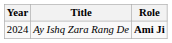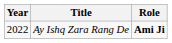 <table class="wikitable sortable plainrowheaders">
 <tr style="text-align:center;">
 <th scope="col">Year</th>
 <th scope="col">Title</th>
 <th scope="col">Role</th>
 </tr>
 <tr>
-<td>2024</td>
+<td>2022</td>
 <td><em>Ay Ishq Zara Rang De</em></td>
 <td><strong>Ami Ji</strong></td>
 </tr>
 </table>
